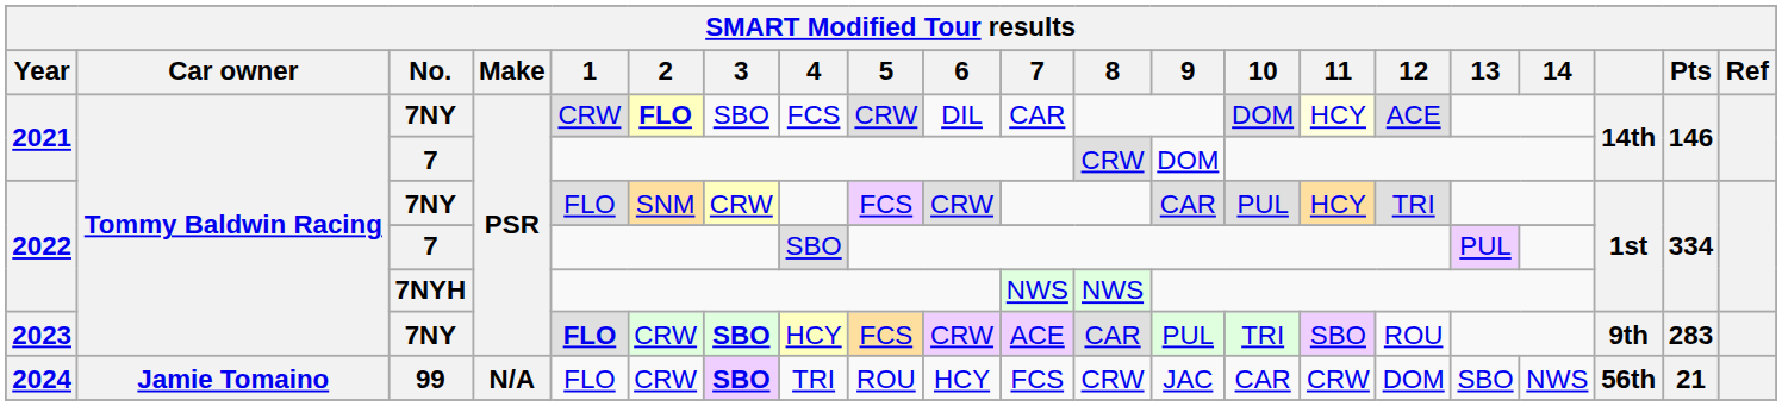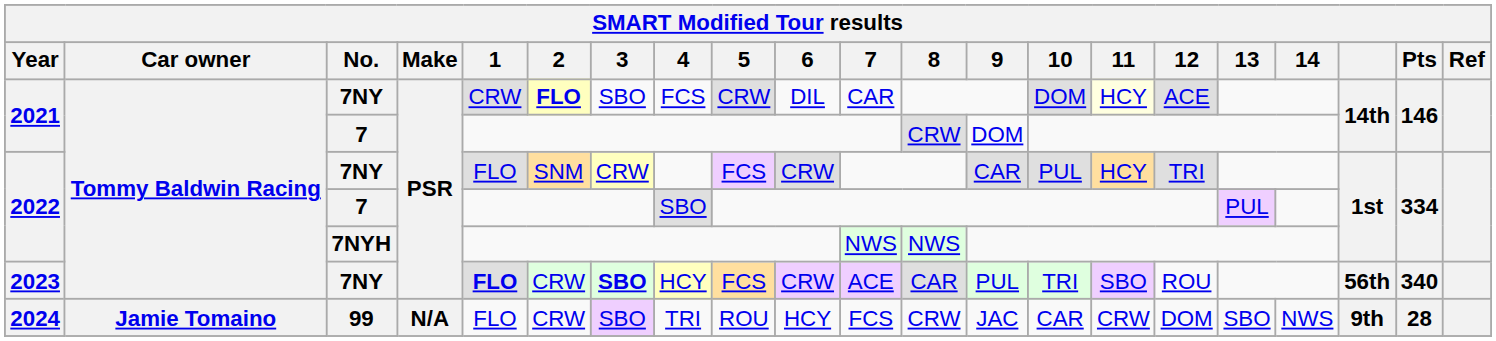 <table class="wikitable" style="text-align:center; font-size:75%">
 <tr>
 <th colspan=38><a href='#'>SMART Modified Tour</a> results</th>
 </tr>
 <tr>
 <th>Year</th>
 <th>Car owner</th>
 <th>No.</th>
 <th>Make</th>
 <th>1</th>
 <th>2</th>
 <th>3</th>
 <th>4</th>
 <th>5</th>
 <th>6</th>
 <th>7</th>
 <th>8</th>
 <th>9</th>
 <th>10</th>
 <th>11</th>
 <th>12</th>
 <th>13</th>
 <th>14</th>
 <th></th>
 <th>Pts</th>
 <th>Ref</th>
 </tr>
 <tr>
 <th rowspan=2><a href='#'>2021</a></th>
 <th rowspan=6><a href='#'>Tommy Baldwin Racing</a></th>
 <th>7NY</th>
 <th rowspan=6>PSR</th>
 <td style="background:#DFDFDF;"><a href='#'>CRW</a><br></td>
 <td style="background:#FFFFBF;"><strong><a href='#'>FLO</a></strong><br></td>
 <td><a href='#'>SBO</a></td>
 <td><a href='#'>FCS</a></td>
 <td style="background:#DFDFDF;"><a href='#'>CRW</a><br></td>
 <td><a href='#'>DIL</a></td>
 <td><a href='#'>CAR</a></td>
 <td colspan=2></td>
 <td style="background:#DFDFDF;"><a href='#'>DOM</a><br></td>
 <td style="background: lightyellow;"><a href='#'>HCY</a></td>
 <td style="background:#DFDFDF;"><a href='#'>ACE</a><br></td>
 <td colspan=2></td>
 <th rowspan=2>14th</th>
 <th rowspan=2>146</th>
 <th rowspan=2></th>
 </tr>
 <tr>
 <th>7</th>
 <td colspan=7></td>
 <td style="background:#DFDFDF;"><a href='#'>CRW</a><br></td>
 <td><a href='#'>DOM</a></td>
 <td colspan=5></td>
 </tr>
 <tr>
 <th rowspan=3><a href='#'>2022</a></th>
 <th>7NY</th>
 <td style="background:#DFDFDF;"><a href='#'>FLO</a><br></td>
 <td style="background:#FFDF9F;"><a href='#'>SNM</a><br></td>
 <td style="background:#FFFFBF;"><a href='#'>CRW</a><br></td>
 <td></td>
 <td style="background:#EFCFFF;"><a href='#'>FCS</a><br></td>
 <td style="background:#DFDFDF;"><a href='#'>CRW</a><br></td>
 <td colspan=2></td>
 <td style="background:#DFDFDF;"><a href='#'>CAR</a><br></td>
 <td style="background:#DFDFDF;"><a href='#'>PUL</a><br></td>
 <td style="background:#FFDF9F;"><a href='#'>HCY</a><br></td>
 <td style="background:#DFDFDF;"><a href='#'>TRI</a><br></td>
 <td colspan=2></td>
 <th rowspan=3>1st</th>
 <th rowspan=3>334</th>
 <th rowspan=3></th>
 </tr>
 <tr>
 <th>7</th>
 <td colspan=3></td>
 <td style="background:#DFDFDF;"><a href='#'>SBO</a><br></td>
 <td colspan=8></td>
 <td style="background:#EFCFFF;"><a href='#'>PUL</a><br></td>
 <td></td>
 </tr>
 <tr>
 <th>7NYH</th>
 <td colspan=6></td>
 <td style="background:#DFFFDF;"><a href='#'>NWS</a><br></td>
 <td style="background:#DFFFDF;"><a href='#'>NWS</a><br></td>
 <td colspan=6></td>
 </tr>
 <tr>
 <th><a href='#'>2023</a></th>
 <th>7NY</th>
 <td style="background:#DFDFDF;"><strong><a href='#'>FLO</a></strong><br></td>
 <td style="background:#DFFFDF;"><a href='#'>CRW</a><br></td>
 <td style="background:#DFFFDF;"><strong><a href='#'>SBO</a></strong><br></td>
 <td style="background:#FFFFBF;"><a href='#'>HCY</a><br></td>
 <td style="background:#FFDF9F;"><a href='#'>FCS</a><br></td>
 <td style="background:#EFCFFF;"><a href='#'>CRW</a><br></td>
 <td style="background:#EFCFFF;"><a href='#'>ACE</a><br></td>
 <td style="background:#DFDFDF;"><a href='#'>CAR</a><br></td>
 <td style="background:#DFFFDF;"><a href='#'>PUL</a><br></td>
 <td style="background:#DFFFDF;"><a href='#'>TRI</a><br></td>
 <td style="background:#EFCFFF;"><a href='#'>SBO</a><br></td>
 <td><a href='#'>ROU</a></td>
 <td colspan=2></td>
-<th>9th</th>
-<th>283</th>
+<th>56th</th>
+<th>340</th>
 <th></th>
 </tr>
 <tr>
 <th><a href='#'>2024</a></th>
 <th><a href='#'>Jamie Tomaino</a></th>
 <th>99</th>
 <th>N/A</th>
 <td><a href='#'>FLO</a></td>
 <td><a href='#'>CRW</a></td>
-<td style="background:#EFCFFF;"><strong><a href='#'>SBO</a><br></strong></td>
+<td style="background:#EFCFFF;"><a href='#'>SBO</a><br></td>
 <td><a href='#'>TRI</a></td>
 <td><a href='#'>ROU</a></td>
 <td><a href='#'>HCY</a></td>
 <td><a href='#'>FCS</a></td>
 <td><a href='#'>CRW</a></td>
 <td><a href='#'>JAC</a></td>
 <td><a href='#'>CAR</a></td>
 <td><a href='#'>CRW</a></td>
 <td><a href='#'>DOM</a></td>
 <td><a href='#'>SBO</a></td>
 <td><a href='#'>NWS</a></td>
-<th>56th</th>
-<th>21</th>
+<th>9th</th>
+<th>28</th>
 <th></th>
 </tr>
 </table>
